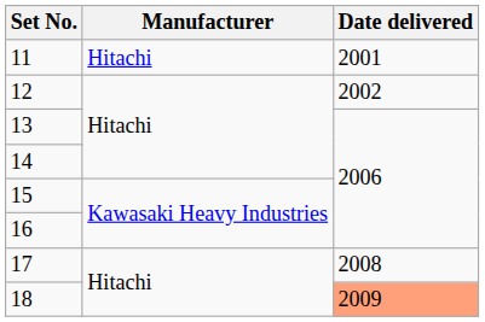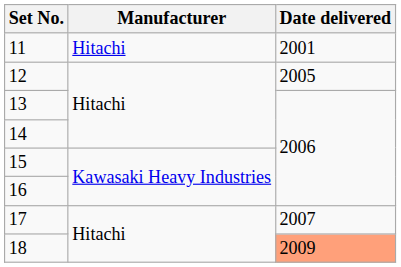 <table class="wikitable">
 <tr>
 <th>Set No.</th>
 <th>Manufacturer</th>
 <th>Date delivered</th>
 </tr>
 <tr>
 <td>11</td>
 <td><a href='#'>Hitachi</a></td>
 <td>2001</td>
 </tr>
 <tr>
 <td>12</td>
 <td rowspan="3">Hitachi</td>
-<td>2002</td>
+<td>2005</td>
 </tr>
 <tr>
 <td>13</td>
 <td rowspan="4">2006</td>
 </tr>
 <tr>
 <td>14</td>
 </tr>
 <tr>
 <td>15</td>
 <td rowspan="2"><a href='#'>Kawasaki Heavy Industries</a></td>
 </tr>
 <tr>
 <td>16</td>
 </tr>
 <tr>
 <td>17</td>
 <td rowspan="2">Hitachi</td>
-<td>2008</td>
+<td>2007</td>
 </tr>
 <tr>
 <td>18</td>
 <td style="background: lightsalmon;">2009</td>
 </tr>
 </table>
